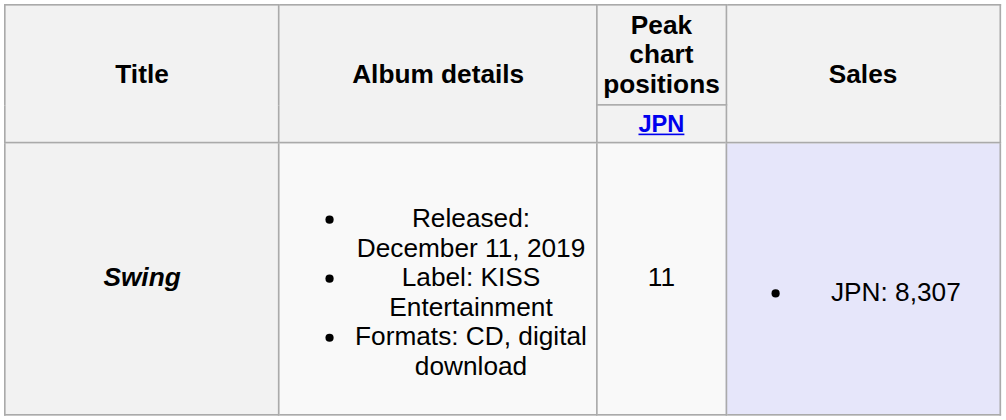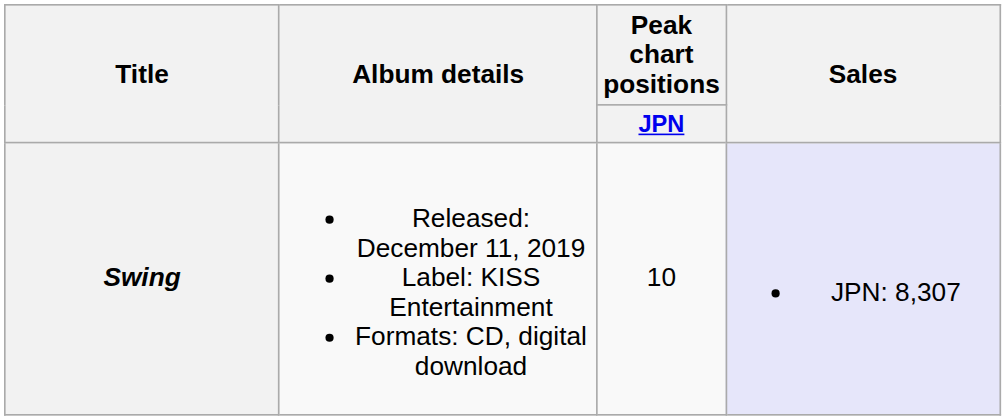 <table class="wikitable plainrowheaders" style="text-align:center;">
 <tr>
 <th scope="col" rowspan="2" style="width:10em;">Title</th>
 <th scope="col" rowspan="2">Album details</th>
 <th scope="col" colspan="1">Peak chart positions</th>
 <th scope="col" rowspan="2" style="width:10em;">Sales</th>
 </tr>
 <tr>
 <th scope="col" style="width:3.5em;font-size:90%;"><a href='#'>JPN</a><br></th>
 </tr>
 <tr>
 <th scope="row"><em>Swing</em></th>
 <td><br><ul><li>Released: December 11, 2019</li><li>Label: KISS Entertainment</li><li>Formats: CD, digital download</li></ul></td>
-<td>11</td>
+<td>10</td>
 <td style="background: lavender;"><br><ul><li>JPN: 8,307</li></ul></td>
 </tr>
 </table>
